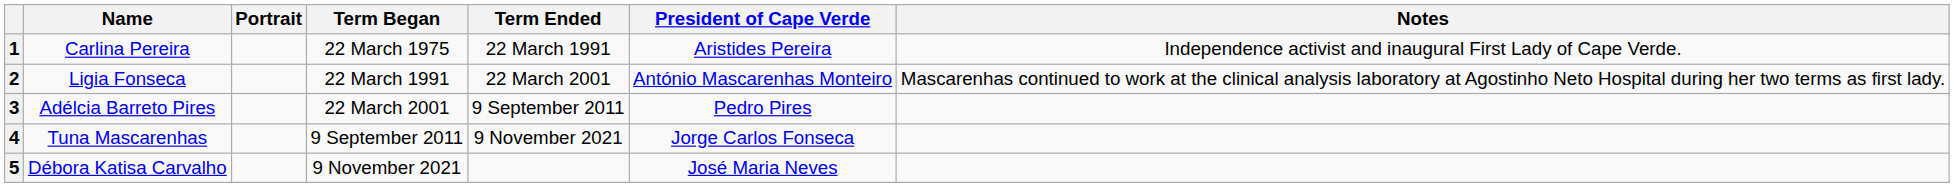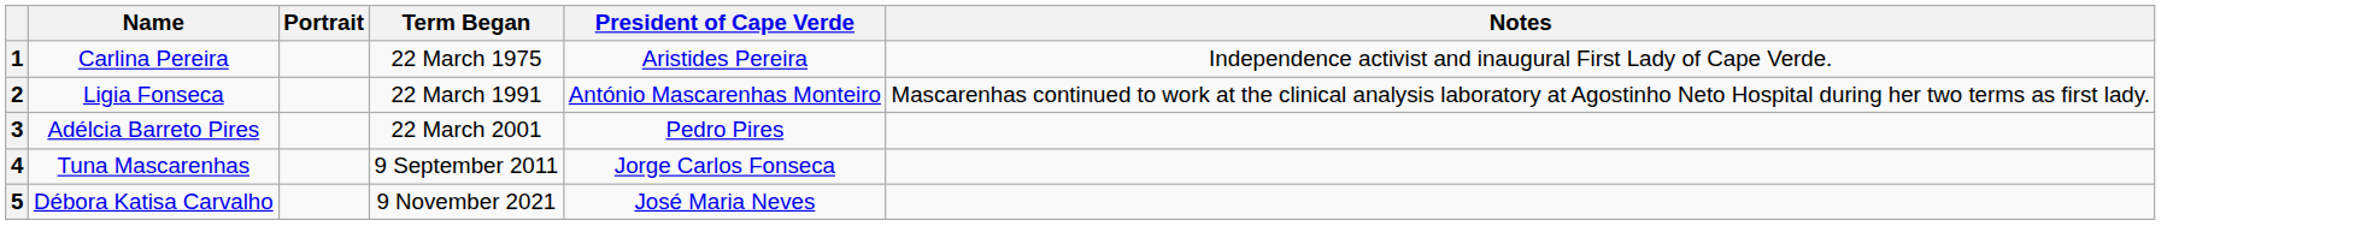 <table class="wikitable" style="text-align:center">
 <tr>
 <th></th>
 <th>Name</th>
 <th>Portrait</th>
 <th>Term Began</th>
-<th>Term Ended</th>
 <th><a href='#'>President of Cape Verde</a></th>
 <th>Notes</th>
 </tr>
 <tr>
 <th><strong>1</strong></th>
 <td><a href='#'>Carlina Pereira</a></td>
 <td></td>
 <td>22 March 1975</td>
-<td>22 March 1991</td>
 <td><a href='#'>Aristides Pereira</a></td>
 <td>Independence activist and inaugural First Lady of Cape Verde.</td>
 </tr>
 <tr>
 <th><strong>2</strong></th>
 <td><a href='#'>Ligia Fonseca</a></td>
 <td></td>
 <td>22 March 1991</td>
-<td>22 March 2001</td>
 <td><a href='#'>António Mascarenhas Monteiro</a></td>
 <td>Mascarenhas continued to work at the clinical analysis laboratory at Agostinho Neto Hospital during her two terms as first lady.</td>
 </tr>
 <tr>
 <th><strong>3</strong></th>
 <td><a href='#'>Adélcia Barreto Pires</a></td>
 <td></td>
 <td>22 March 2001</td>
-<td>9 September 2011</td>
 <td><a href='#'>Pedro Pires</a></td>
 <td></td>
 </tr>
 <tr>
 <th><strong>4</strong></th>
 <td><a href='#'>Tuna Mascarenhas</a></td>
 <td></td>
 <td>9 September 2011</td>
-<td>9 November 2021</td>
 <td><a href='#'>Jorge Carlos Fonseca</a></td>
 <td></td>
 </tr>
 <tr>
 <th><strong>5</strong></th>
 <td><a href='#'>Débora Katisa Carvalho</a></td>
 <td></td>
 <td>9 November 2021</td>
-<td></td>
 <td><a href='#'>José Maria Neves</a></td>
 <td></td>
 </tr>
 </table>
